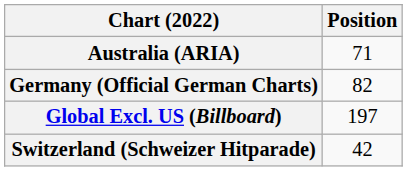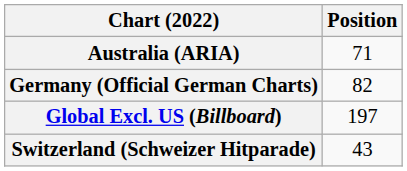 <table class="wikitable sortable plainrowheaders" style="text-align:center">
 <tr>
 <th scope="col">Chart (2022)</th>
 <th scope="col">Position</th>
 </tr>
 <tr>
 <th scope="row">Australia (ARIA)</th>
 <td>71</td>
 </tr>
 <tr>
 <th scope="row">Germany (Official German Charts)</th>
 <td>82</td>
 </tr>
 <tr>
 <th scope="row"><a href='#'>Global Excl. US</a> (<em>Billboard</em>)</th>
 <td>197</td>
 </tr>
 <tr>
 <th scope="row">Switzerland (Schweizer Hitparade)</th>
-<td>42</td>
+<td>43</td>
 </tr>
 </table>
